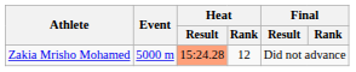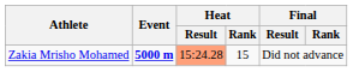 <table class=wikitable style="font-size:90%">
 <tr>
 <th rowspan="2">Athlete</th>
 <th rowspan="2">Event</th>
 <th colspan="2">Heat</th>
 <th colspan="2">Final</th>
 </tr>
 <tr style="font-size:95%">
 <th>Result</th>
 <th>Rank</th>
 <th>Result</th>
 <th>Rank</th>
 </tr>
 <tr align=center>
 <td align=left><a href='#'>Zakia Mrisho Mohamed</a></td>
-<td align=left><a href='#'>5000 m</a></td>
+<td align=left><strong><a href='#'>5000 m</a></strong></td>
 <td style="background: lightsalmon;">15:24.28</td>
-<td>12</td>
+<td>15</td>
 <td colspan=2>Did not advance</td>
 </tr>
 </table>
